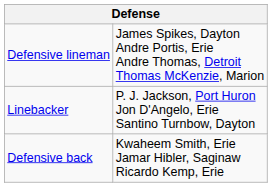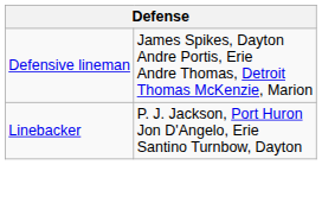 <table class="wikitable">
 <tr>
 <th colspan="2">Defense</th>
 </tr>
 <tr>
 <td><a href='#'>Defensive lineman</a></td>
 <td>James Spikes, Dayton<br>Andre Portis, Erie<br>Andre Thomas, <a href='#'>Detroit</a><br><a href='#'>Thomas McKenzie</a>, Marion</td>
 </tr>
 <tr>
 <td><a href='#'>Linebacker</a></td>
 <td>P. J. Jackson, <a href='#'>Port Huron</a><br>Jon D'Angelo, Erie<br>Santino Turnbow, Dayton</td>
 </tr>
-<tr>
-<td><a href='#'>Defensive back</a></td>
-<td>Kwaheem Smith, Erie<br>Jamar Hibler, Saginaw<br>Ricardo Kemp, Erie</td>
-</tr>
 </table>
